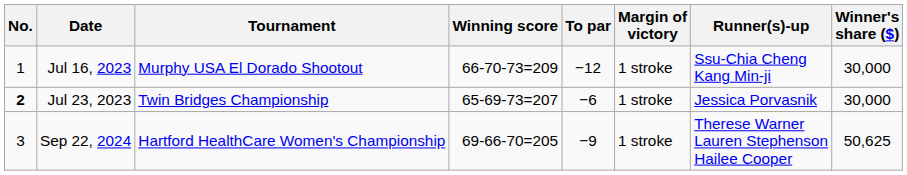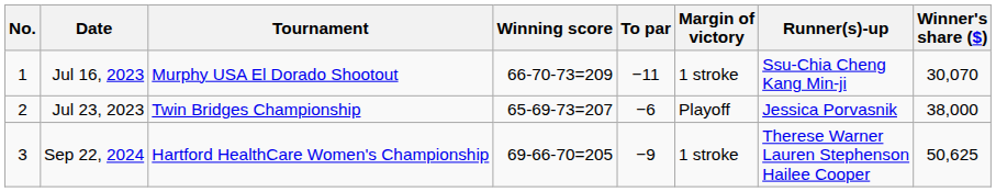 <table class="wikitable" style="font-size:95%;">
 <tr>
 <th>No.</th>
 <th>Date</th>
 <th>Tournament</th>
 <th>Winning score</th>
 <th>To par</th>
 <th>Margin of<br>victory</th>
 <th>Runner(s)-up</th>
 <th>Winner's<br>share (<a href='#'>$</a>)</th>
 </tr>
 <tr>
 <td align=center>1</td>
 <td align=right>Jul 16, <a href='#'>2023</a></td>
 <td><a href='#'>Murphy USA El Dorado Shootout</a></td>
 <td align=right>66-70-73=209</td>
-<td align=center>−12</td>
+<td align=center>−11</td>
 <td>1 stroke</td>
 <td> <a href='#'>Ssu-Chia Cheng</a><br> <a href='#'>Kang Min-ji</a></td>
-<td align=center>30,000</td>
+<td align=center>30,070</td>
 </tr>
 <tr>
-<td align=center><strong>2</strong></td>
+<td align=center>2</td>
 <td align=right>Jul 23, 2023</td>
 <td><a href='#'>Twin Bridges Championship</a></td>
 <td align=right>65-69-73=207</td>
 <td align=center>−6</td>
-<td>1 stroke</td>
+<td>Playoff</td>
 <td> <a href='#'>Jessica Porvasnik</a></td>
-<td align=center>30,000</td>
+<td align=center>38,000</td>
 </tr>
 <tr>
 <td align=center>3</td>
 <td align=right>Sep 22, <a href='#'>2024</a></td>
 <td><a href='#'>Hartford HealthCare Women's Championship</a></td>
 <td align=right>69-66-70=205</td>
 <td align=center>−9</td>
 <td>1 stroke</td>
 <td> <a href='#'>Therese Warner</a><br> <a href='#'>Lauren Stephenson</a><br> <a href='#'>Hailee Cooper</a></td>
 <td align=center>50,625</td>
 </tr>
 </table>
